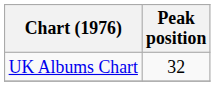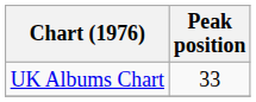 <table class="wikitable sortable">
 <tr>
 <th align="center">Chart (1976)</th>
 <th align="center">Peak<br>position</th>
 </tr>
 <tr>
 <td align="left"><a href='#'>UK Albums Chart</a></td>
-<td align="center">32</td>
+<td align="center">33</td>
 </tr>
 <tr>
 </tr>
 </table>
